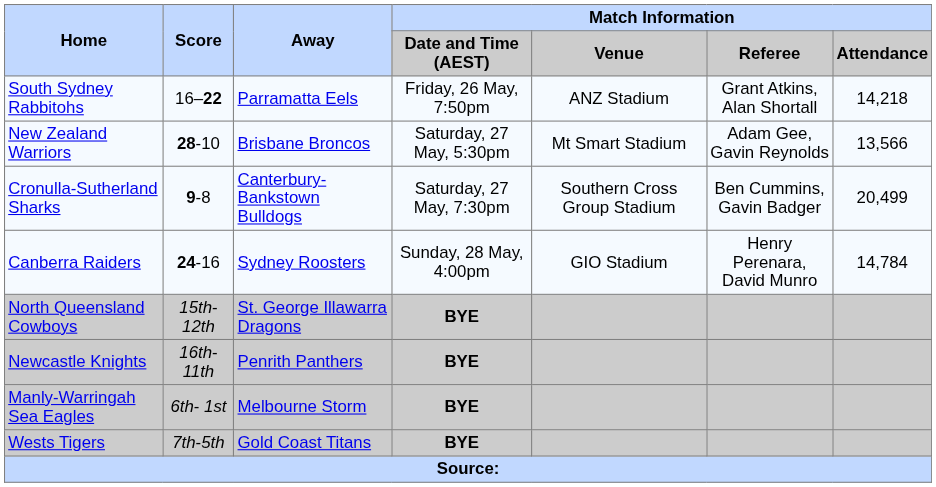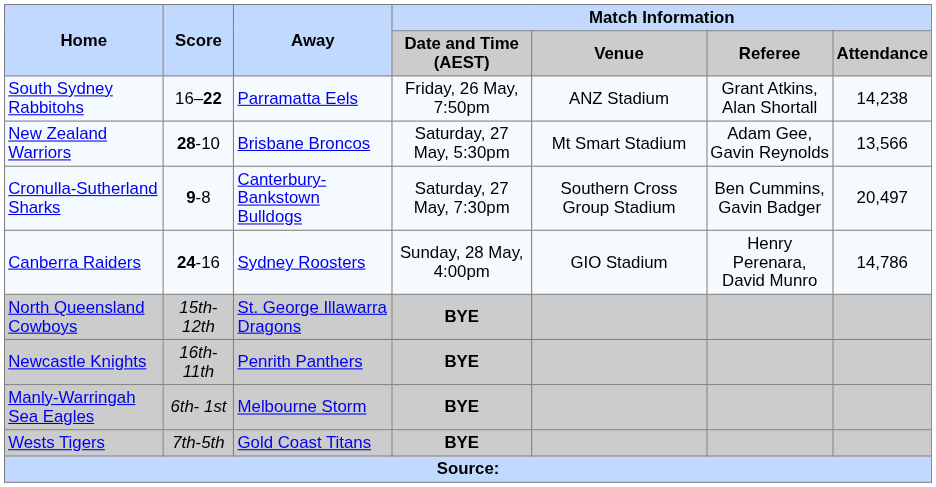 <table border=1 style="border-collapse:collapse;  text-align:center;" cellpadding=3 cellspacing=0 width=100%>
 <tr bgcolor=#C1D8FF>
 <th rowspan=2 width=19%>Home</th>
 <th rowspan=2 width=8%>Score</th>
 <th rowspan=2 width=19%>Away</th>
 <th colspan=6>Match Information</th>
 </tr>
 <tr bgcolor=#CCCCCC>
 <th width=17%>Date and Time (AEST)</th>
 <th width=22%>Venue</th>
 <th width=50%>Referee</th>
 <th width=7%>Attendance</th>
 </tr>
 <tr style="text-align:center; background:#f5faff;">
 <td align="left"> <a href='#'>South Sydney Rabbitohs</a></td>
 <td>16–<strong>22</strong></td>
 <td align="left"> <a href='#'>Parramatta Eels</a></td>
 <td>Friday, 26 May, 7:50pm</td>
 <td>ANZ Stadium</td>
 <td>Grant Atkins, Alan Shortall</td>
-<td>14,218</td>
+<td>14,238</td>
 </tr>
 <tr style="text-align:center; background:#f5faff;">
 <td align="left"> <a href='#'>New Zealand Warriors</a></td>
 <td><strong>28</strong>-10</td>
 <td align="left"> <a href='#'>Brisbane Broncos</a></td>
 <td>Saturday, 27 May, 5:30pm</td>
 <td>Mt Smart Stadium</td>
 <td>Adam Gee, Gavin Reynolds</td>
 <td>13,566</td>
 </tr>
 <tr style="text-align:center; background:#f5faff;">
 <td align="left"> <a href='#'>Cronulla-Sutherland Sharks</a></td>
 <td><strong>9</strong>-8</td>
 <td align="left"> <a href='#'>Canterbury-Bankstown Bulldogs</a></td>
 <td>Saturday, 27 May, 7:30pm</td>
 <td>Southern Cross Group Stadium</td>
 <td>Ben Cummins, Gavin Badger</td>
-<td>20,499</td>
+<td>20,497</td>
 </tr>
 <tr style="text-align:center; background:#f5faff;">
 <td align="left"> <a href='#'>Canberra Raiders</a></td>
 <td><strong>24</strong>-16</td>
 <td align="left"> <a href='#'>Sydney Roosters</a></td>
 <td>Sunday, 28 May, 4:00pm</td>
 <td>GIO Stadium</td>
 <td>Henry Perenara, David Munro</td>
-<td>14,784</td>
+<td>14,786</td>
 </tr>
 <tr style="text-align:center; background:#CCCCCC;">
 <td align="left"> <a href='#'>North Queensland Cowboys</a></td>
 <td><em>15th</em>- <em>12th</em></td>
 <td align="left"> <a href='#'>St. George Illawarra Dragons</a></td>
 <td><strong>BYE</strong></td>
 <td></td>
 <td></td>
 <td></td>
 </tr>
 <tr style="text-align:center; background:#CCCCCC;">
 <td align="left"> <a href='#'>Newcastle Knights</a></td>
 <td><em>16th</em>- <em>11th</em></td>
 <td align="left"> <a href='#'>Penrith Panthers</a></td>
 <td><strong>BYE</strong></td>
 <td></td>
 <td></td>
 <td></td>
 </tr>
 <tr style="text-align:center; background:#CCCCCC;">
 <td align="left"> <a href='#'>Manly-Warringah Sea Eagles</a></td>
 <td><em>6th</em>- <em>1st</em></td>
 <td align="left"> <a href='#'>Melbourne Storm</a></td>
 <td><strong>BYE</strong></td>
 <td></td>
 <td></td>
 <td></td>
 </tr>
 <tr style="text-align:center; background:#CCCCCC;">
 <td align="left"> <a href='#'>Wests Tigers</a></td>
 <td><em>7th</em>-<em>5th</em></td>
 <td align="left"> <a href='#'>Gold Coast Titans</a></td>
 <td><strong>BYE</strong></td>
 <td></td>
 <td></td>
 <td></td>
 </tr>
 <tr style="background:#c1d8ff;">
 <th colspan=7>Source:</th>
 </tr>
 </table>
